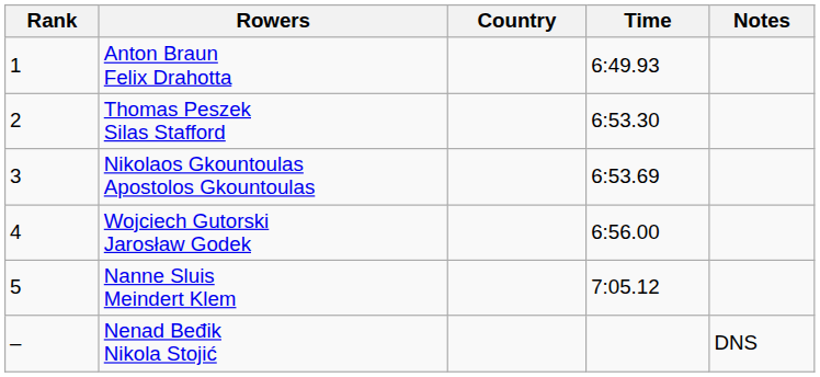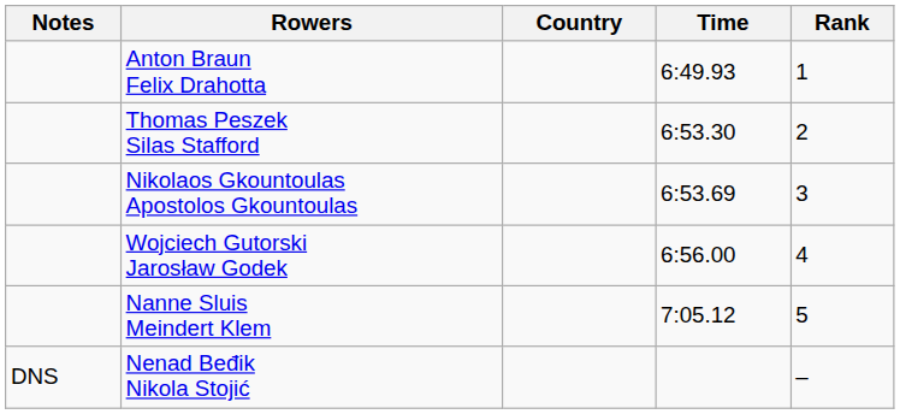 <table class="wikitable sortable" width=50%>
 <tr>
-<th>Rank</th>
+<th>Notes</th>
 <th>Rowers</th>
 <th>Country</th>
 <th>Time</th>
-<th>Notes</th>
+<th>Rank</th>
 </tr>
 <tr>
-<td>1</td>
+<td></td>
 <td><a href='#'>Anton Braun</a><br><a href='#'>Felix Drahotta</a></td>
 <td></td>
 <td>6:49.93</td>
-<td></td>
+<td>1</td>
 </tr>
 <tr>
-<td>2</td>
+<td></td>
 <td><a href='#'>Thomas Peszek</a><br><a href='#'>Silas Stafford</a></td>
 <td></td>
 <td>6:53.30</td>
-<td></td>
+<td>2</td>
 </tr>
 <tr>
-<td>3</td>
+<td></td>
 <td><a href='#'>Nikolaos Gkountoulas</a><br><a href='#'>Apostolos Gkountoulas</a></td>
 <td></td>
 <td>6:53.69</td>
-<td></td>
+<td>3</td>
 </tr>
 <tr>
-<td>4</td>
+<td></td>
 <td><a href='#'>Wojciech Gutorski</a><br><a href='#'>Jarosław Godek</a></td>
 <td></td>
 <td>6:56.00</td>
-<td></td>
+<td>4</td>
 </tr>
 <tr>
-<td>5</td>
+<td></td>
 <td><a href='#'>Nanne Sluis</a><br><a href='#'>Meindert Klem</a></td>
 <td></td>
 <td>7:05.12</td>
-<td></td>
+<td>5</td>
 </tr>
 <tr>
-<td>–</td>
+<td>DNS</td>
 <td><a href='#'>Nenad Beđik</a><br><a href='#'>Nikola Stojić</a></td>
 <td></td>
 <td></td>
-<td>DNS</td>
+<td>–</td>
 </tr>
 </table>
